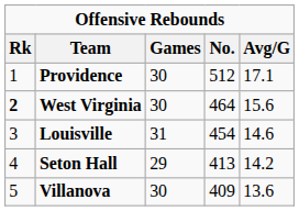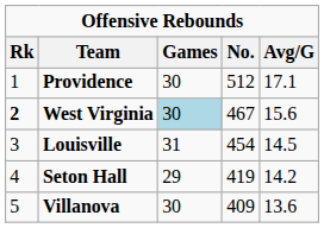 <table class="wikitable" style="white-space:nowrap; font-size:90%;">
 <tr>
 <td colspan=5 align=center><strong>Offensive Rebounds</strong></td>
 </tr>
 <tr>
 <th>Rk</th>
 <th>Team</th>
 <th>Games</th>
 <th>No.</th>
 <th>Avg/G</th>
 </tr>
 <tr>
 <td>1</td>
 <td><strong>Providence</strong></td>
 <td>30</td>
 <td>512</td>
 <td>17.1</td>
 </tr>
 <tr>
 <td><strong>2</strong></td>
 <td><strong>West Virginia</strong></td>
-<td>30</td>
-<td>464</td>
+<td style="background: lightblue;">30</td>
+<td>467</td>
 <td>15.6</td>
 </tr>
 <tr>
 <td>3</td>
 <td><strong>Louisville</strong></td>
 <td>31</td>
 <td>454</td>
-<td>14.6</td>
+<td>14.5</td>
 </tr>
 <tr>
 <td>4</td>
 <td><strong>Seton Hall</strong></td>
 <td>29</td>
-<td>413</td>
+<td>419</td>
 <td>14.2</td>
 </tr>
 <tr>
 <td>5</td>
 <td><strong>Villanova</strong></td>
 <td>30</td>
 <td>409</td>
 <td>13.6</td>
 </tr>
 </table>
